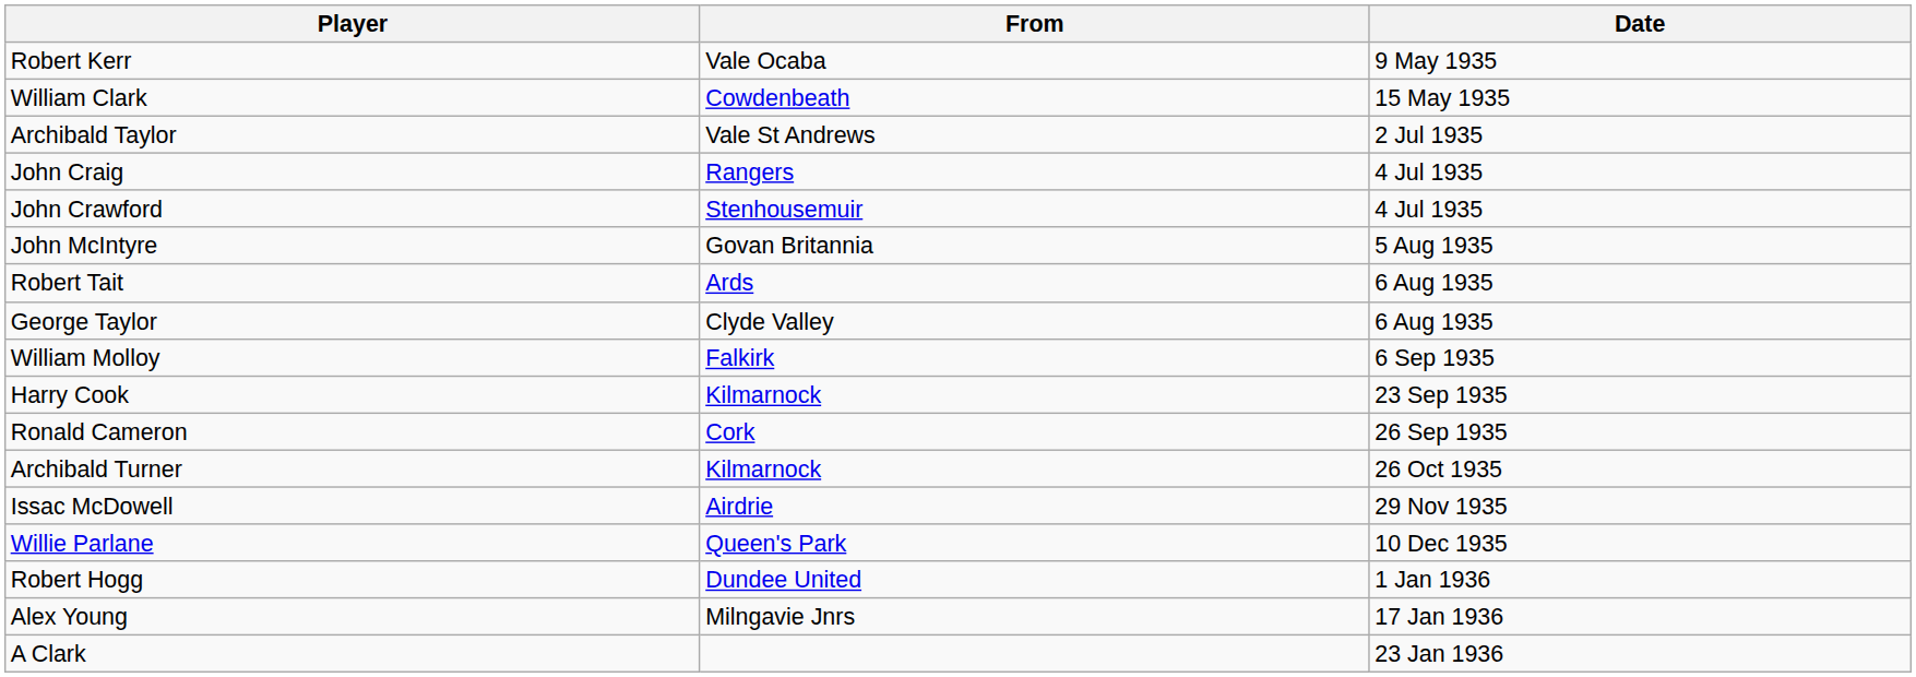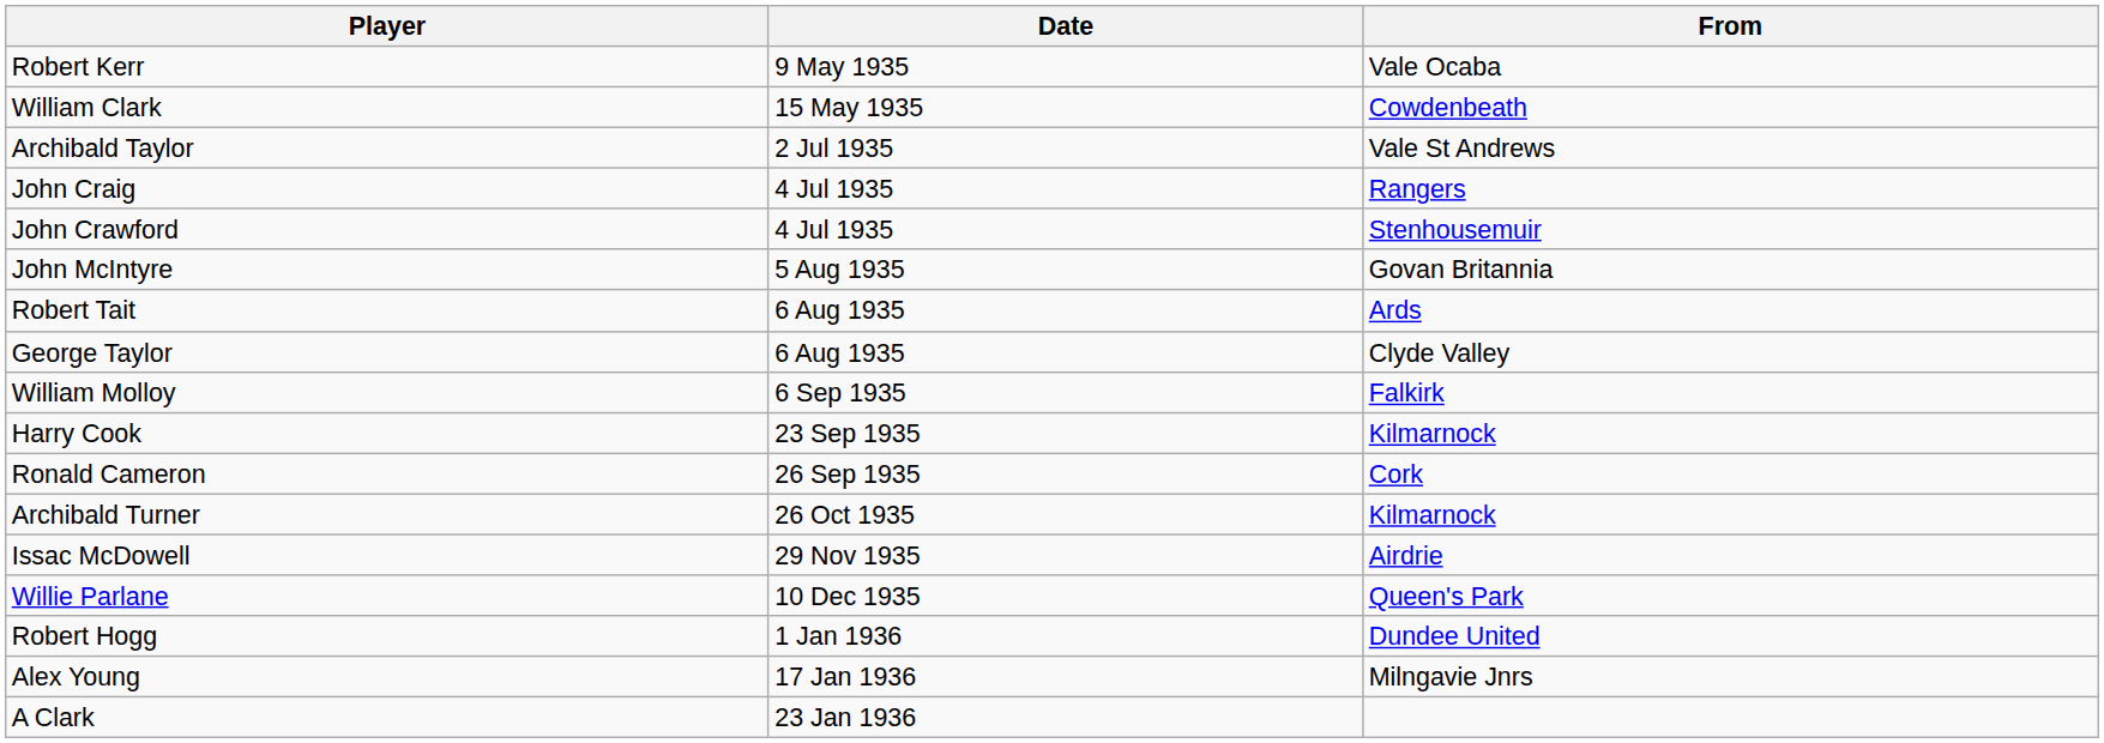 <table class="wikitable" style="text-align:center; font-size:95%;width:98%; text-align:left">
 <tr>
 <th>Player</th>
+<th>Date</th>
 <th>From</th>
-<th>Date</th>
 </tr>
 <tr>
 <td> Robert Kerr</td>
+<td>9 May 1935</td>
 <td> Vale Ocaba</td>
-<td>9 May 1935</td>
 </tr>
 <tr>
 <td> William Clark</td>
+<td>15 May 1935</td>
 <td> <a href='#'>Cowdenbeath</a></td>
-<td>15 May 1935</td>
 </tr>
 <tr>
 <td> Archibald Taylor</td>
+<td>2 Jul 1935</td>
 <td> Vale St Andrews</td>
-<td>2 Jul 1935</td>
 </tr>
 <tr>
 <td> John Craig</td>
+<td>4 Jul 1935</td>
 <td> <a href='#'>Rangers</a></td>
-<td>4 Jul 1935</td>
 </tr>
 <tr>
 <td> John Crawford</td>
+<td>4 Jul 1935</td>
 <td> <a href='#'>Stenhousemuir</a></td>
-<td>4 Jul 1935</td>
 </tr>
 <tr>
 <td> John McIntyre</td>
+<td>5 Aug 1935</td>
 <td> Govan Britannia</td>
-<td>5 Aug 1935</td>
 </tr>
 <tr>
 <td> Robert Tait</td>
+<td>6 Aug 1935</td>
 <td> <a href='#'>Ards</a></td>
-<td>6 Aug 1935</td>
 </tr>
 <tr>
 <td> George Taylor</td>
+<td>6 Aug 1935</td>
 <td> Clyde Valley</td>
-<td>6 Aug 1935</td>
 </tr>
 <tr>
 <td> William Molloy</td>
+<td>6 Sep 1935</td>
 <td> <a href='#'>Falkirk</a></td>
-<td>6 Sep 1935</td>
 </tr>
 <tr>
 <td> Harry Cook</td>
+<td>23 Sep 1935</td>
 <td> <a href='#'>Kilmarnock</a></td>
-<td>23 Sep 1935</td>
 </tr>
 <tr>
 <td> Ronald Cameron</td>
+<td>26 Sep 1935</td>
 <td> <a href='#'>Cork</a></td>
-<td>26 Sep 1935</td>
 </tr>
 <tr>
 <td> Archibald Turner</td>
+<td>26 Oct 1935</td>
 <td> <a href='#'>Kilmarnock</a></td>
-<td>26 Oct 1935</td>
 </tr>
 <tr>
 <td> Issac McDowell</td>
+<td>29 Nov 1935</td>
 <td> <a href='#'>Airdrie</a></td>
-<td>29 Nov 1935</td>
 </tr>
 <tr>
 <td> <a href='#'>Willie Parlane</a></td>
+<td>10 Dec 1935</td>
 <td> <a href='#'>Queen's Park</a></td>
-<td>10 Dec 1935</td>
 </tr>
 <tr>
 <td> Robert Hogg</td>
+<td>1 Jan 1936</td>
 <td> <a href='#'>Dundee United</a></td>
-<td>1 Jan 1936</td>
 </tr>
 <tr>
 <td> Alex Young</td>
+<td>17 Jan 1936</td>
 <td> Milngavie Jnrs</td>
-<td>17 Jan 1936</td>
 </tr>
 <tr>
 <td> A Clark</td>
+<td>23 Jan 1936</td>
 <td></td>
-<td>23 Jan 1936</td>
 </tr>
 </table>
